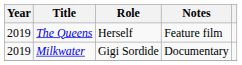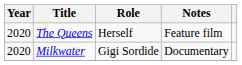 <table class="wikitable">
 <tr>
 <th>Year</th>
 <th>Title</th>
 <th>Role</th>
 <th>Notes</th>
 <th></th>
 </tr>
 <tr>
-<td>2019</td>
+<td>2020</td>
 <td><em><a href='#'>The Queens</a></em></td>
 <td>Herself</td>
 <td>Feature film</td>
 <td></td>
 </tr>
 <tr>
-<td>2019</td>
+<td>2020</td>
 <td><em><a href='#'>Milkwater</a></em></td>
 <td>Gigi Sordide</td>
 <td>Documentary</td>
 <td></td>
 </tr>
 <tr>
 </tr>
 </table>
